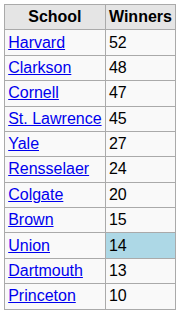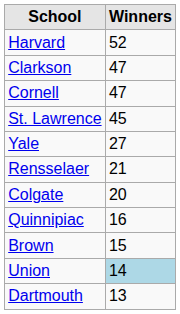 <table class="wikitable">
 <tr>
 <th style="background:#e5e5e5;">School</th>
 <th style="background:#e5e5e5;">Winners</th>
 </tr>
 <tr>
 <td><a href='#'>Harvard</a></td>
 <td>52</td>
 </tr>
 <tr>
 <td><a href='#'>Clarkson</a></td>
-<td>48</td>
+<td>47</td>
 </tr>
 <tr>
 <td><a href='#'>Cornell</a></td>
 <td>47</td>
 </tr>
 <tr>
 <td><a href='#'>St. Lawrence</a></td>
 <td>45</td>
 </tr>
 <tr>
 <td><a href='#'>Yale</a></td>
 <td>27</td>
 </tr>
 <tr>
 <td><a href='#'>Rensselaer</a></td>
-<td>24</td>
+<td>21</td>
 </tr>
 <tr>
 <td><a href='#'>Colgate</a></td>
 <td>20</td>
+</tr>
+<tr>
+<td><a href='#'>Quinnipiac</a></td>
+<td>16</td>
 </tr>
 <tr>
 <td><a href='#'>Brown</a></td>
 <td>15</td>
 </tr>
 <tr>
 <td><a href='#'>Union</a></td>
 <td style="background: lightblue;">14</td>
 </tr>
 <tr>
 <td><a href='#'>Dartmouth</a></td>
 <td>13</td>
 </tr>
-<tr>
-<td><a href='#'>Princeton</a></td>
-<td>10</td>
-</tr>
 </table>
